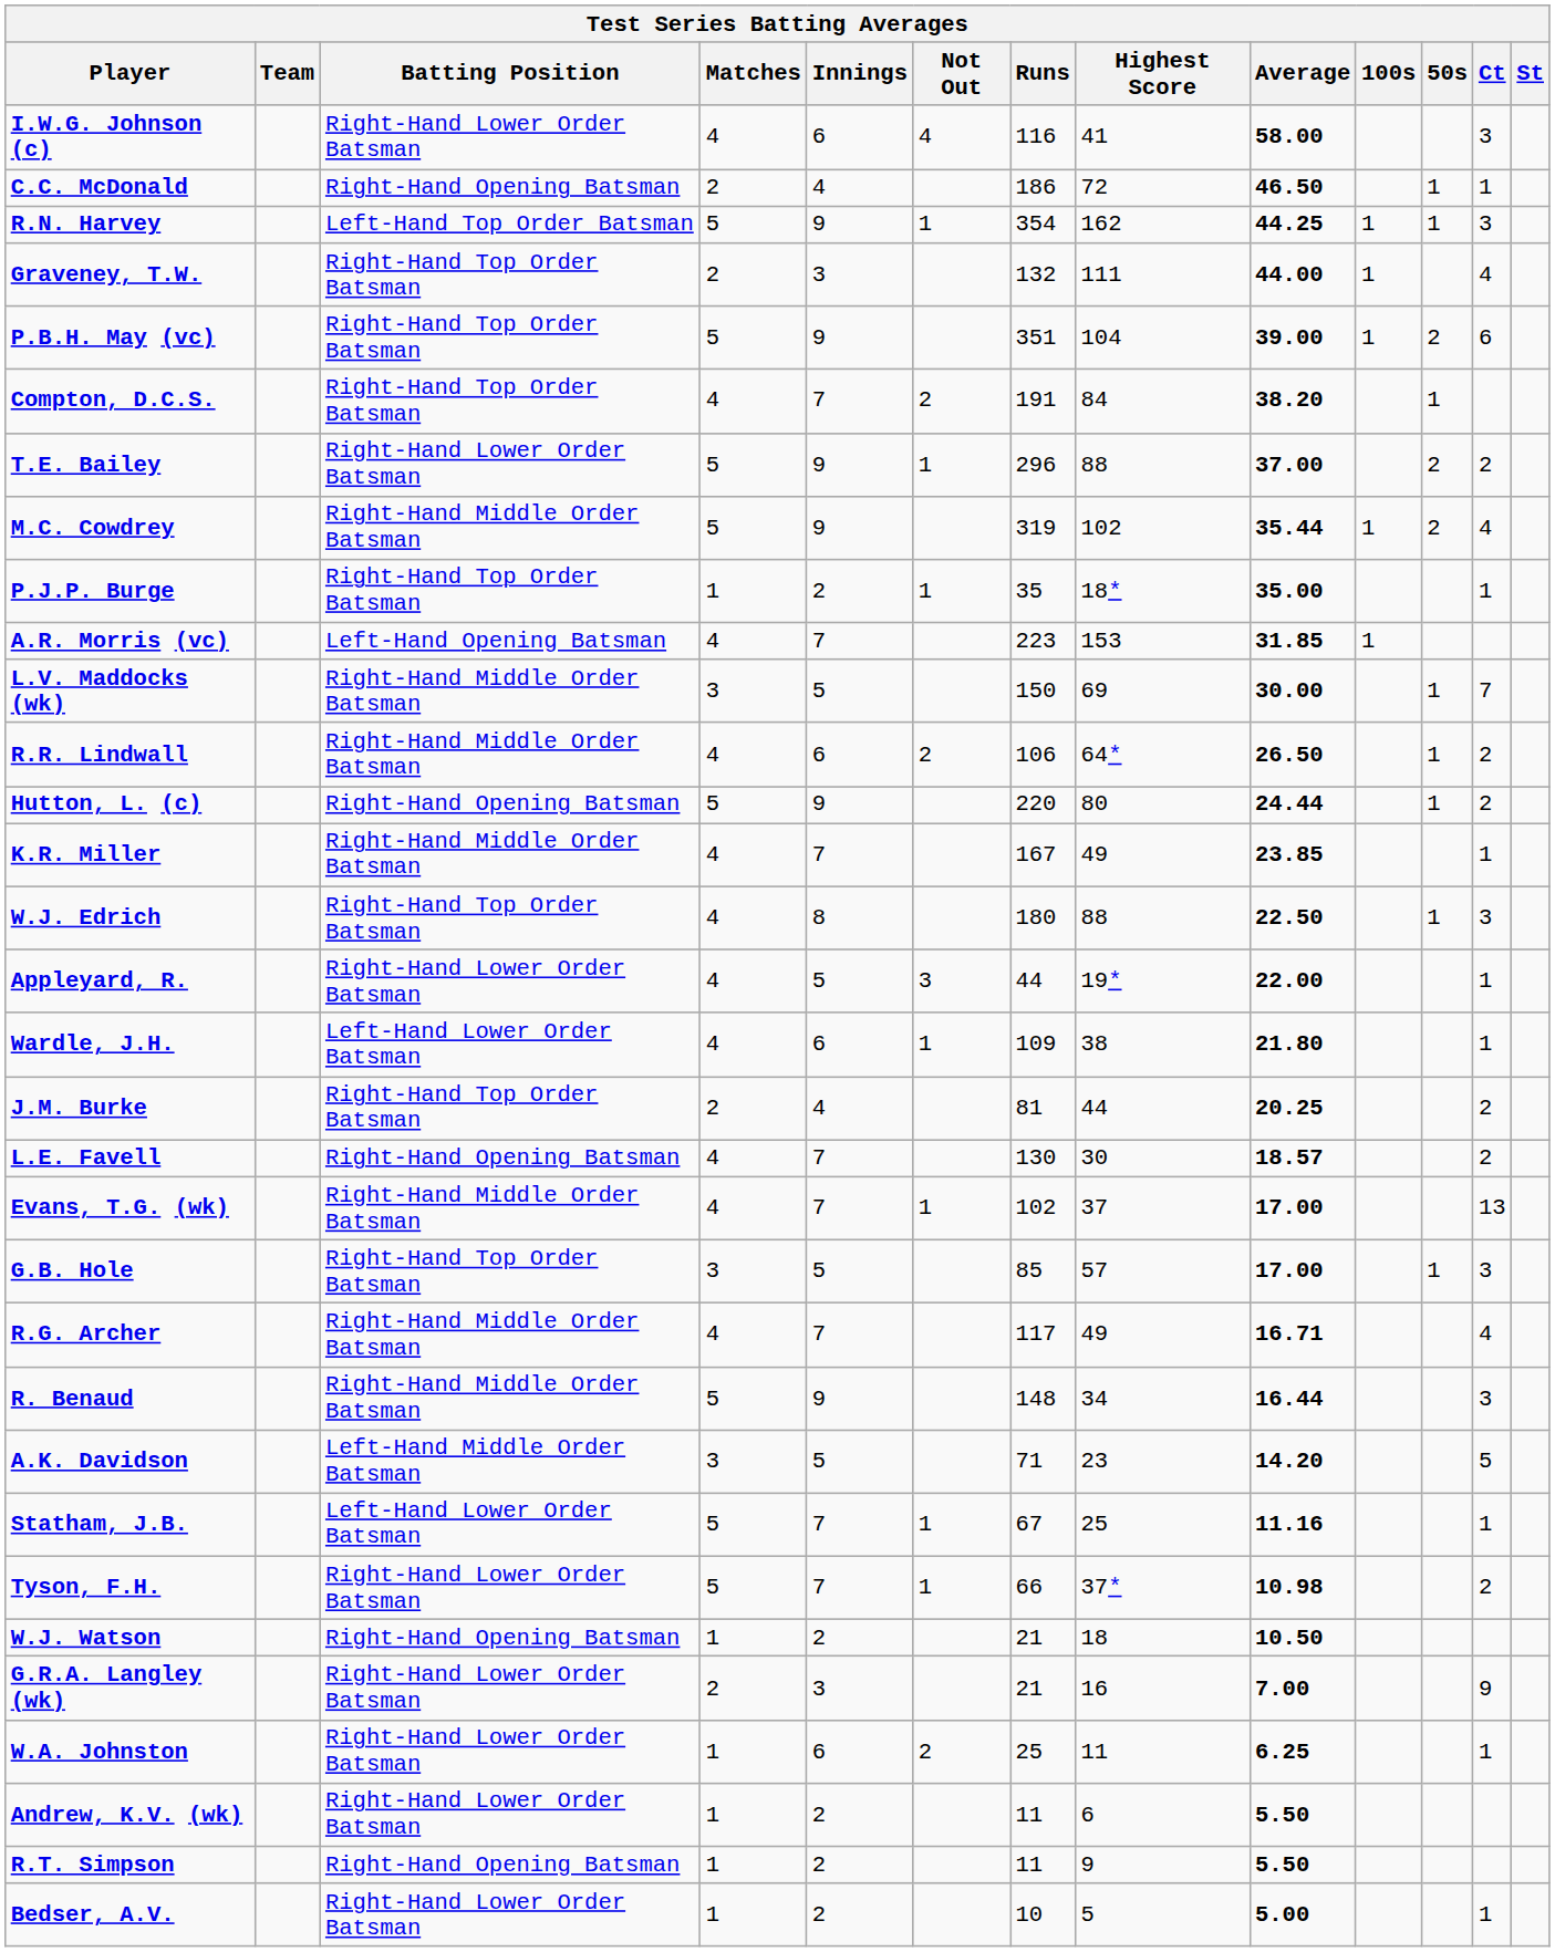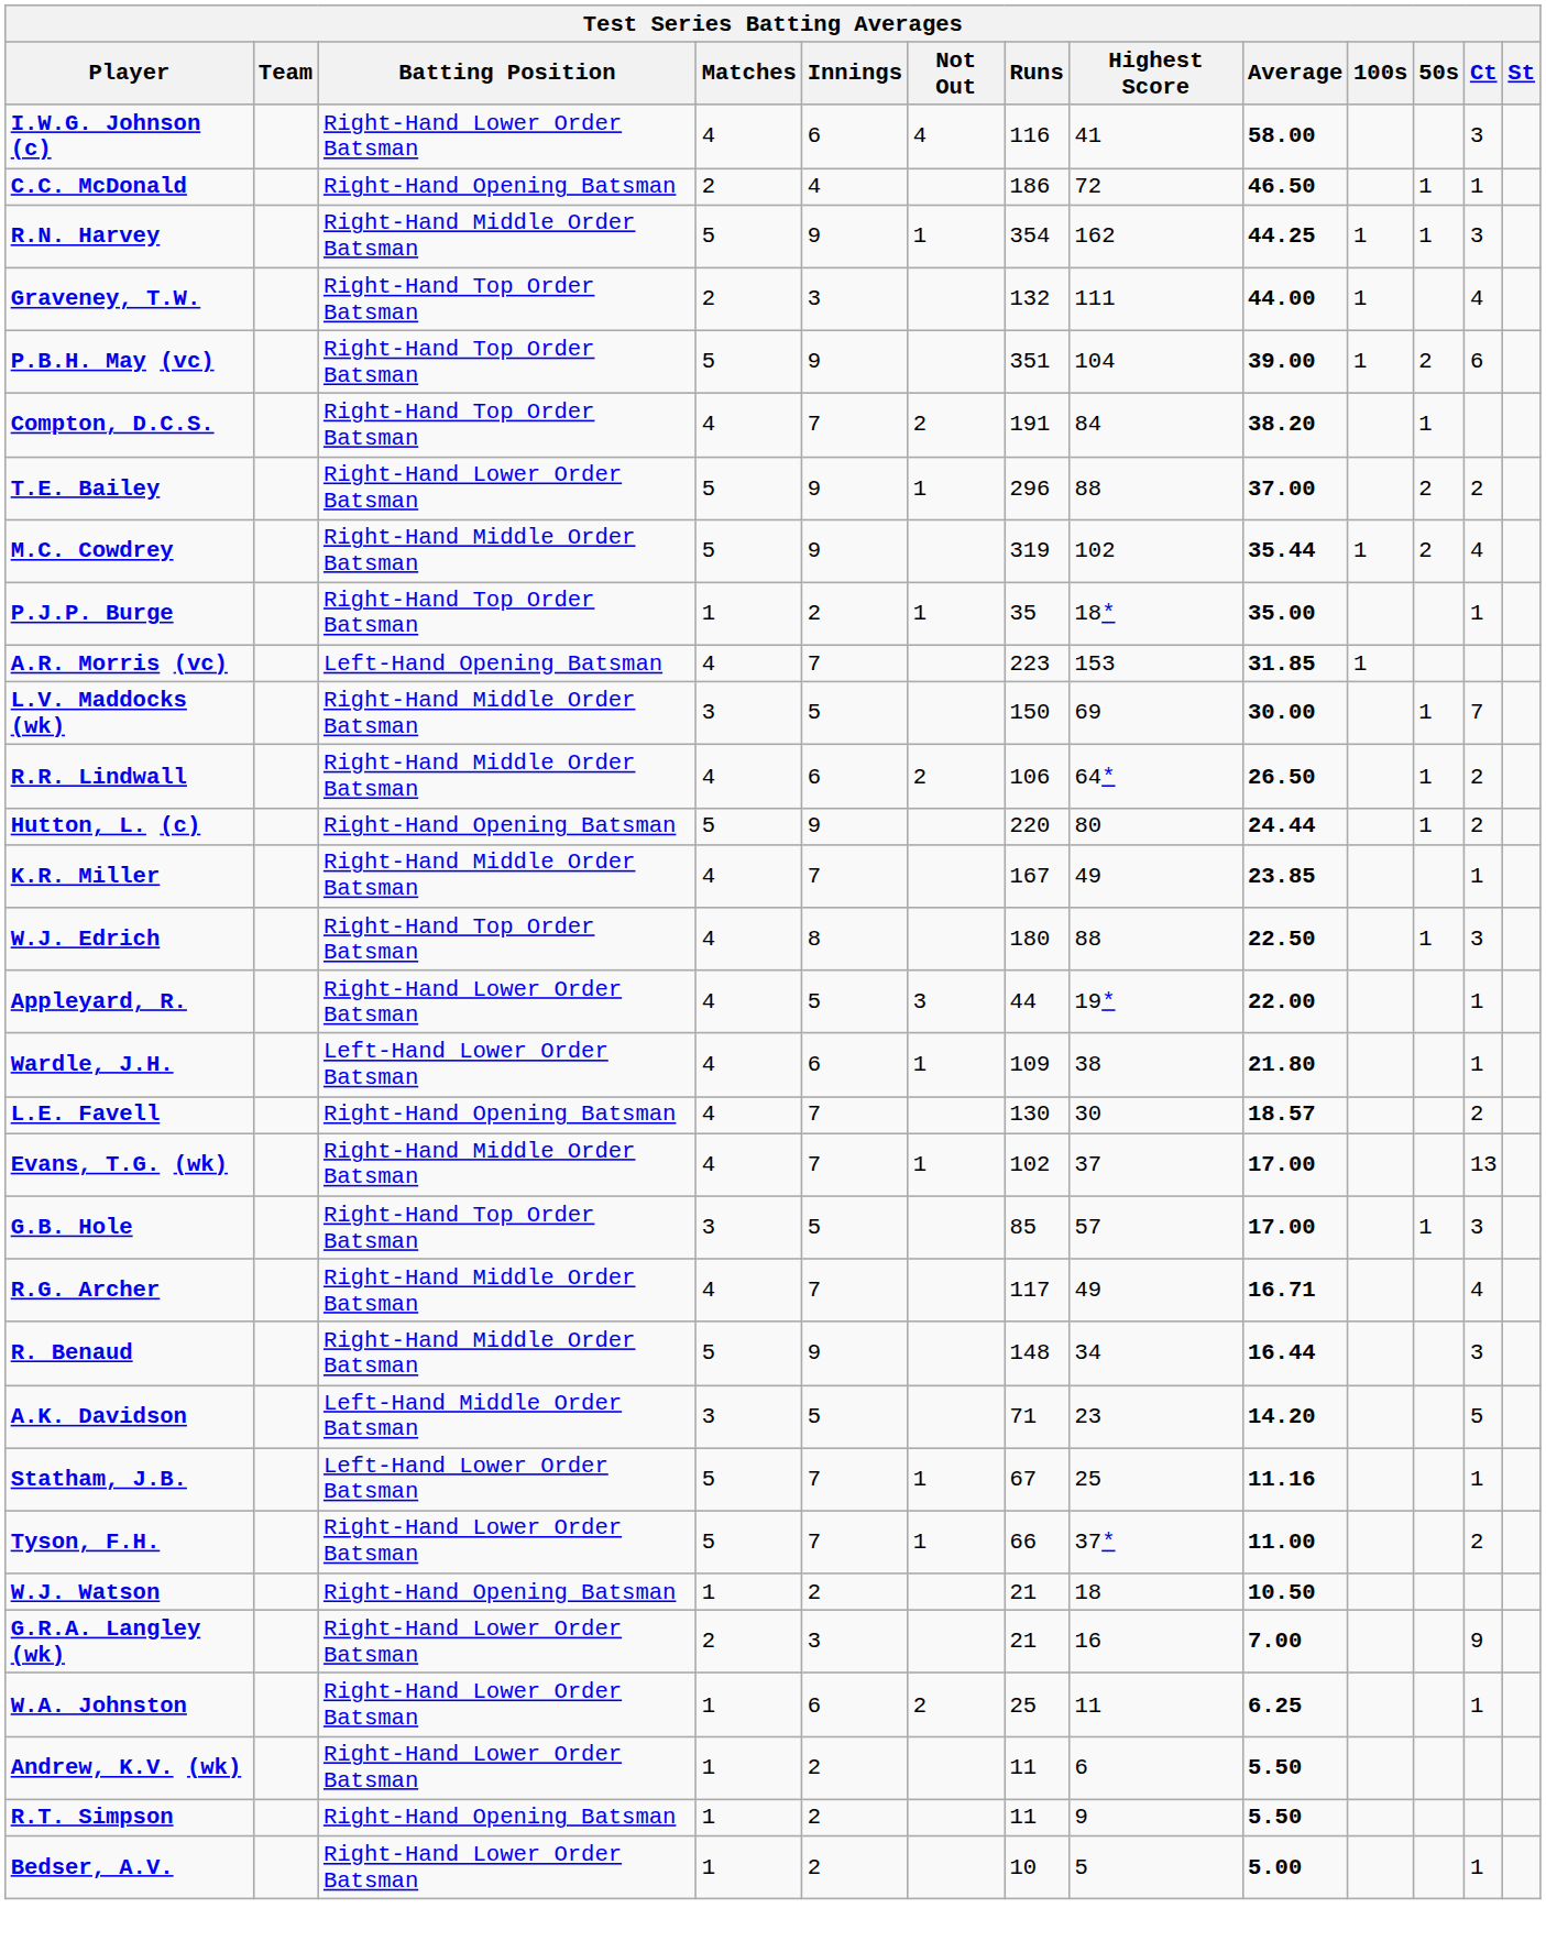 <table class="wikitable" style="width:100%;">
 <tr>
 <th colspan=13>Test Series Batting Averages</th>
 </tr>
 <tr>
 <th>Player</th>
 <th>Team</th>
 <th>Batting Position</th>
 <th>Matches</th>
 <th>Innings</th>
 <th>Not Out</th>
 <th>Runs</th>
 <th>Highest Score</th>
 <th>Average</th>
 <th>100s</th>
 <th>50s</th>
 <th><a href='#'>Ct</a></th>
 <th><a href='#'>St</a></th>
 </tr>
 <tr align=left>
 <td><strong><a href='#'>I.W.G. Johnson</a> <a href='#'>(c)</a></strong></td>
 <td></td>
 <td><a href='#'>Right-Hand Lower Order Batsman</a></td>
 <td>4</td>
 <td>6</td>
 <td>4</td>
 <td>116</td>
 <td>41</td>
 <td><strong>58.00</strong></td>
 <td></td>
 <td></td>
 <td>3</td>
 <td></td>
 </tr>
 <tr align=left>
 <td><strong><a href='#'>C.C. McDonald</a></strong></td>
 <td></td>
 <td><a href='#'>Right-Hand Opening Batsman</a></td>
 <td>2</td>
 <td>4</td>
 <td></td>
 <td>186</td>
 <td>72</td>
 <td><strong>46.50</strong></td>
 <td></td>
 <td>1</td>
 <td>1</td>
 <td></td>
 </tr>
 <tr align=left>
 <td><strong><a href='#'>R.N. Harvey</a></strong></td>
 <td></td>
-<td><a href='#'>Left-Hand Top Order Batsman</a></td>
+<td><a href='#'>Right-Hand Middle Order Batsman</a></td>
 <td>5</td>
 <td>9</td>
 <td>1</td>
 <td>354</td>
 <td>162</td>
 <td><strong>44.25</strong></td>
 <td>1</td>
 <td>1</td>
 <td>3</td>
 <td></td>
 </tr>
 <tr align=left>
 <td><strong><a href='#'>Graveney, T.W.</a></strong></td>
 <td></td>
 <td><a href='#'>Right-Hand Top Order Batsman</a></td>
 <td>2</td>
 <td>3</td>
 <td></td>
 <td>132</td>
 <td>111</td>
 <td><strong>44.00</strong></td>
 <td>1</td>
 <td></td>
 <td>4</td>
 <td></td>
 </tr>
 <tr align=left>
 <td><strong><a href='#'>P.B.H. May</a> <a href='#'>(vc)</a></strong></td>
 <td></td>
 <td><a href='#'>Right-Hand Top Order Batsman</a></td>
 <td>5</td>
 <td>9</td>
 <td></td>
 <td>351</td>
 <td>104</td>
 <td><strong>39.00</strong></td>
 <td>1</td>
 <td>2</td>
 <td>6</td>
 <td></td>
 </tr>
 <tr align=left>
 <td><strong><a href='#'>Compton, D.C.S.</a></strong></td>
 <td></td>
 <td><a href='#'>Right-Hand Top Order Batsman</a></td>
 <td>4</td>
 <td>7</td>
 <td>2</td>
 <td>191</td>
 <td>84</td>
 <td><strong>38.20</strong></td>
 <td></td>
 <td>1</td>
 <td></td>
 <td></td>
 </tr>
 <tr align=left>
 <td><strong><a href='#'>T.E. Bailey</a></strong></td>
 <td></td>
 <td><a href='#'>Right-Hand Lower Order Batsman</a></td>
 <td>5</td>
 <td>9</td>
 <td>1</td>
 <td>296</td>
 <td>88</td>
 <td><strong>37.00</strong></td>
 <td></td>
 <td>2</td>
 <td>2</td>
 <td></td>
 </tr>
 <tr align=left>
 <td><strong><a href='#'>M.C. Cowdrey</a></strong></td>
 <td></td>
 <td><a href='#'>Right-Hand Middle Order Batsman</a></td>
 <td>5</td>
 <td>9</td>
 <td></td>
 <td>319</td>
 <td>102</td>
 <td><strong>35.44</strong></td>
 <td>1</td>
 <td>2</td>
 <td>4</td>
 <td></td>
 </tr>
 <tr align=left>
 <td><strong><a href='#'>P.J.P. Burge</a></strong></td>
 <td></td>
 <td><a href='#'>Right-Hand Top Order Batsman</a></td>
 <td>1</td>
 <td>2</td>
 <td>1</td>
 <td>35</td>
 <td>18<a href='#'>*</a></td>
 <td><strong>35.00</strong></td>
 <td></td>
 <td></td>
 <td>1</td>
 <td></td>
 </tr>
 <tr align=left>
 <td><strong><a href='#'>A.R. Morris</a> <a href='#'>(vc)</a></strong></td>
 <td></td>
 <td><a href='#'>Left-Hand Opening Batsman</a></td>
 <td>4</td>
 <td>7</td>
 <td></td>
 <td>223</td>
 <td>153</td>
 <td><strong>31.85</strong></td>
 <td>1</td>
 <td></td>
 <td></td>
 <td></td>
 </tr>
 <tr align=left>
 <td><strong><a href='#'>L.V. Maddocks</a> <a href='#'>(wk)</a></strong></td>
 <td></td>
 <td><a href='#'>Right-Hand Middle Order Batsman</a></td>
 <td>3</td>
 <td>5</td>
 <td></td>
 <td>150</td>
 <td>69</td>
 <td><strong>30.00</strong></td>
 <td></td>
 <td>1</td>
 <td>7</td>
 <td></td>
 </tr>
 <tr align=left>
 <td><strong><a href='#'>R.R. Lindwall</a></strong></td>
 <td></td>
 <td><a href='#'>Right-Hand Middle Order Batsman</a></td>
 <td>4</td>
 <td>6</td>
 <td>2</td>
 <td>106</td>
 <td>64<a href='#'>*</a></td>
 <td><strong>26.50</strong></td>
 <td></td>
 <td>1</td>
 <td>2</td>
 <td></td>
 </tr>
 <tr align=left>
 <td><strong><a href='#'>Hutton, L.</a> <a href='#'>(c)</a></strong></td>
 <td></td>
 <td><a href='#'>Right-Hand Opening Batsman</a></td>
 <td>5</td>
 <td>9</td>
 <td></td>
 <td>220</td>
 <td>80</td>
 <td><strong>24.44</strong></td>
 <td></td>
 <td>1</td>
 <td>2</td>
 <td></td>
 </tr>
 <tr align=left>
 <td><strong><a href='#'>K.R. Miller</a></strong></td>
 <td></td>
 <td><a href='#'>Right-Hand Middle Order Batsman</a></td>
 <td>4</td>
 <td>7</td>
 <td></td>
 <td>167</td>
 <td>49</td>
 <td><strong>23.85</strong></td>
 <td></td>
 <td></td>
 <td>1</td>
 <td></td>
 </tr>
 <tr align=left>
 <td><strong><a href='#'>W.J. Edrich</a></strong></td>
 <td></td>
 <td><a href='#'>Right-Hand Top Order Batsman</a></td>
 <td>4</td>
 <td>8</td>
 <td></td>
 <td>180</td>
 <td>88</td>
 <td><strong>22.50</strong></td>
 <td></td>
 <td>1</td>
 <td>3</td>
 <td></td>
 </tr>
 <tr align=left>
 <td><strong><a href='#'>Appleyard, R.</a></strong></td>
 <td></td>
 <td><a href='#'>Right-Hand Lower Order Batsman</a></td>
 <td>4</td>
 <td>5</td>
 <td>3</td>
 <td>44</td>
 <td>19<a href='#'>*</a></td>
 <td><strong>22.00</strong></td>
 <td></td>
 <td></td>
 <td>1</td>
 <td></td>
 </tr>
 <tr align=left>
 <td><strong><a href='#'>Wardle, J.H.</a></strong></td>
 <td></td>
 <td><a href='#'>Left-Hand Lower Order Batsman</a></td>
 <td>4</td>
 <td>6</td>
 <td>1</td>
 <td>109</td>
 <td>38</td>
 <td><strong>21.80</strong></td>
 <td></td>
 <td></td>
 <td>1</td>
 <td></td>
 </tr>
 <tr align=left>
-<td><strong><a href='#'>J.M. Burke</a></strong></td>
-<td></td>
-<td><a href='#'>Right-Hand Top Order Batsman</a></td>
-<td>2</td>
-<td>4</td>
-<td></td>
-<td>81</td>
-<td>44</td>
-<td><strong>20.25</strong></td>
-<td></td>
-<td></td>
-<td>2</td>
-<td></td>
-</tr>
-<tr align=left>
 <td><strong><a href='#'>L.E. Favell</a></strong></td>
 <td></td>
 <td><a href='#'>Right-Hand Opening Batsman</a></td>
 <td>4</td>
 <td>7</td>
 <td></td>
 <td>130</td>
 <td>30</td>
 <td><strong>18.57</strong></td>
 <td></td>
 <td></td>
 <td>2</td>
 <td></td>
 </tr>
 <tr align=left>
 <td><strong><a href='#'>Evans, T.G.</a> <a href='#'>(wk)</a></strong></td>
 <td></td>
 <td><a href='#'>Right-Hand Middle Order Batsman</a></td>
 <td>4</td>
 <td>7</td>
 <td>1</td>
 <td>102</td>
 <td>37</td>
 <td><strong>17.00</strong></td>
 <td></td>
 <td></td>
 <td>13</td>
 <td></td>
 </tr>
 <tr align=left>
 <td><strong><a href='#'>G.B. Hole</a></strong></td>
 <td></td>
 <td><a href='#'>Right-Hand Top Order Batsman</a></td>
 <td>3</td>
 <td>5</td>
 <td></td>
 <td>85</td>
 <td>57</td>
 <td><strong>17.00</strong></td>
 <td></td>
 <td>1</td>
 <td>3</td>
 <td></td>
 </tr>
 <tr align=left>
 <td><strong><a href='#'>R.G. Archer</a></strong></td>
 <td></td>
 <td><a href='#'>Right-Hand Middle Order Batsman</a></td>
 <td>4</td>
 <td>7</td>
 <td></td>
 <td>117</td>
 <td>49</td>
 <td><strong>16.71</strong></td>
 <td></td>
 <td></td>
 <td>4</td>
 <td></td>
 </tr>
 <tr align=left>
 <td><strong><a href='#'>R. Benaud</a></strong></td>
 <td></td>
 <td><a href='#'>Right-Hand Middle Order Batsman</a></td>
 <td>5</td>
 <td>9</td>
 <td></td>
 <td>148</td>
 <td>34</td>
 <td><strong>16.44</strong></td>
 <td></td>
 <td></td>
 <td>3</td>
 <td></td>
 </tr>
 <tr align=left>
 <td><strong><a href='#'>A.K. Davidson</a></strong></td>
 <td></td>
 <td><a href='#'>Left-Hand Middle Order Batsman</a></td>
 <td>3</td>
 <td>5</td>
 <td></td>
 <td>71</td>
 <td>23</td>
 <td><strong>14.20</strong></td>
 <td></td>
 <td></td>
 <td>5</td>
 <td></td>
 </tr>
 <tr align=left>
 <td><strong><a href='#'>Statham, J.B.</a></strong></td>
 <td></td>
 <td><a href='#'>Left-Hand Lower Order Batsman</a></td>
 <td>5</td>
 <td>7</td>
 <td>1</td>
 <td>67</td>
 <td>25</td>
 <td><strong>11.16</strong></td>
 <td></td>
 <td></td>
 <td>1</td>
 <td></td>
 </tr>
 <tr align=left>
 <td><strong><a href='#'>Tyson, F.H.</a></strong></td>
 <td></td>
 <td><a href='#'>Right-Hand Lower Order Batsman</a></td>
 <td>5</td>
 <td>7</td>
 <td>1</td>
 <td>66</td>
 <td>37<a href='#'>*</a></td>
-<td><strong>10.98</strong></td>
+<td><strong>11.00</strong></td>
 <td></td>
 <td></td>
 <td>2</td>
 <td></td>
 </tr>
 <tr align=left>
 <td><strong><a href='#'>W.J. Watson</a></strong></td>
 <td></td>
 <td><a href='#'>Right-Hand Opening Batsman</a></td>
 <td>1</td>
 <td>2</td>
 <td></td>
 <td>21</td>
 <td>18</td>
 <td><strong>10.50</strong></td>
 <td></td>
 <td></td>
 <td></td>
 <td></td>
 </tr>
 <tr align=left>
 <td><strong><a href='#'>G.R.A. Langley</a> <a href='#'>(wk)</a></strong></td>
 <td></td>
 <td><a href='#'>Right-Hand Lower Order Batsman</a></td>
 <td>2</td>
 <td>3</td>
 <td></td>
 <td>21</td>
 <td>16</td>
 <td><strong>7.00</strong></td>
 <td></td>
 <td></td>
 <td>9</td>
 <td></td>
 </tr>
 <tr align=left>
 <td><strong><a href='#'>W.A. Johnston</a></strong></td>
 <td></td>
 <td><a href='#'>Right-Hand Lower Order Batsman</a></td>
 <td>1</td>
 <td>6</td>
 <td>2</td>
 <td>25</td>
 <td>11</td>
 <td><strong>6.25</strong></td>
 <td></td>
 <td></td>
 <td>1</td>
 <td></td>
 </tr>
 <tr align=left>
 <td><strong><a href='#'>Andrew, K.V.</a> <a href='#'>(wk)</a></strong></td>
 <td></td>
 <td><a href='#'>Right-Hand Lower Order Batsman</a></td>
 <td>1</td>
 <td>2</td>
 <td></td>
 <td>11</td>
 <td>6</td>
 <td><strong>5.50</strong></td>
 <td></td>
 <td></td>
 <td></td>
 <td></td>
 </tr>
 <tr align=left>
 <td><strong><a href='#'>R.T. Simpson</a></strong></td>
 <td></td>
 <td><a href='#'>Right-Hand Opening Batsman</a></td>
 <td>1</td>
 <td>2</td>
 <td></td>
 <td>11</td>
 <td>9</td>
 <td><strong>5.50</strong></td>
 <td></td>
 <td></td>
 <td></td>
 <td></td>
 </tr>
 <tr align=left>
 <td><strong><a href='#'>Bedser, A.V.</a></strong></td>
 <td></td>
 <td><a href='#'>Right-Hand Lower Order Batsman</a></td>
 <td>1</td>
 <td>2</td>
 <td></td>
 <td>10</td>
 <td>5</td>
 <td><strong>5.00</strong></td>
 <td></td>
 <td></td>
 <td>1</td>
 <td></td>
 </tr>
 </table>
